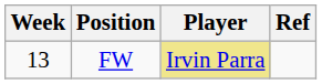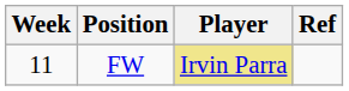 <table class=wikitable>
 <tr>
 <th>Week</th>
 <th>Position</th>
 <th>Player</th>
 <th>Ref</th>
 </tr>
 <tr>
-<td align=center>13</td>
+<td align=center>11</td>
 <td align=center><a href='#'>FW</a></td>
 <td style="background: khaki;"> <a href='#'>Irvin Parra</a></td>
 <td></td>
 </tr>
 </table>
